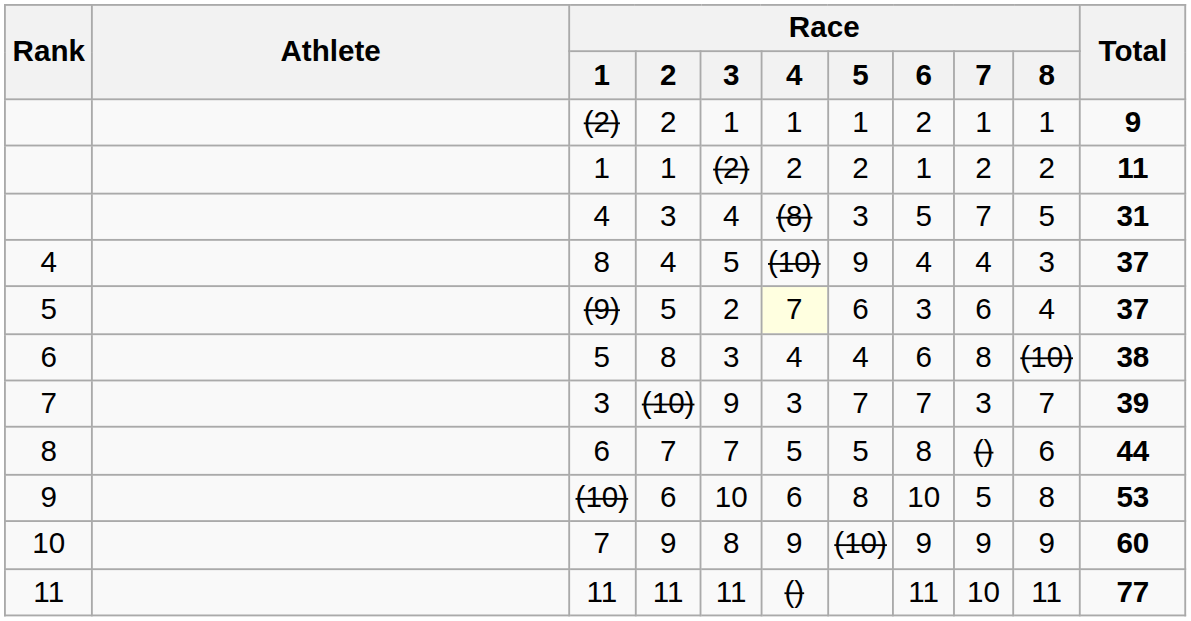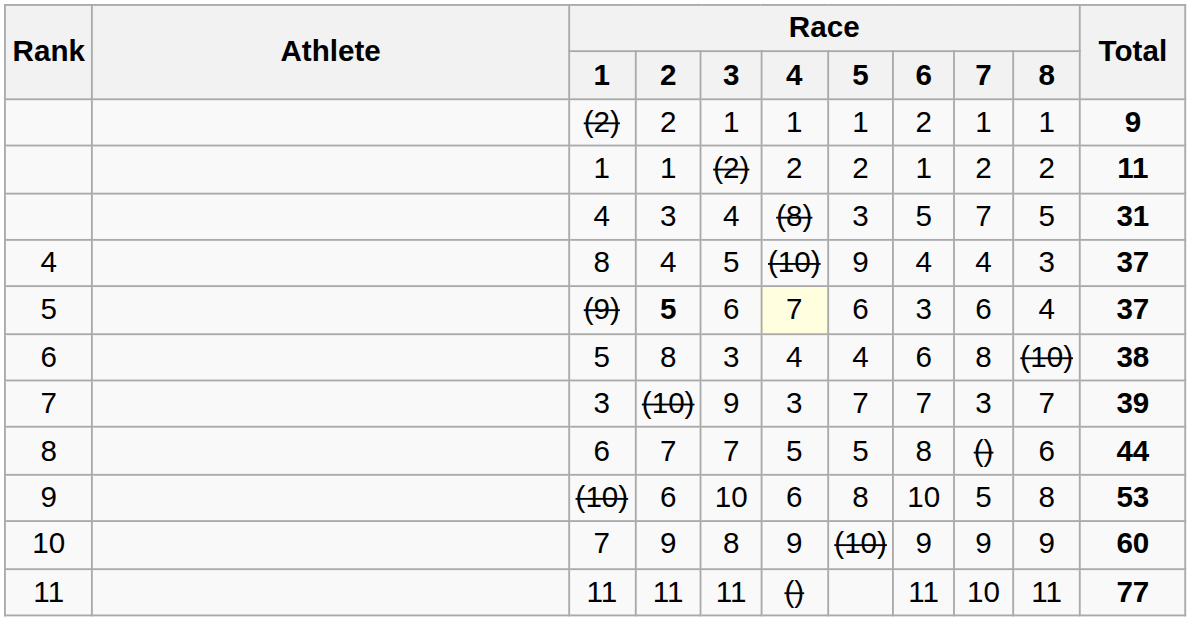 <table class="wikitable" style="text-align:center">
 <tr>
 <th rowspan="2" width=40>Rank</th>
 <th rowspan="2" width=250>Athlete</th>
 <th colspan="8">Race</th>
 <th rowspan="2" width=50>Total</th>
 </tr>
 <tr>
 <th width=25>1</th>
 <th width=25>2</th>
 <th width=25>3</th>
 <th width=25>4</th>
 <th width=25>5</th>
 <th width=25>6</th>
 <th width=25>7</th>
 <th width=25>8</th>
 </tr>
 <tr>
 <td></td>
 <td align=left></td>
 <td><s>(2)</s></td>
 <td>2</td>
 <td>1</td>
 <td>1</td>
 <td>1</td>
 <td>2</td>
 <td>1</td>
 <td>1</td>
 <td><strong>9</strong></td>
 </tr>
 <tr>
 <td></td>
 <td align=left></td>
 <td>1</td>
 <td>1</td>
 <td><s>(2)</s></td>
 <td>2</td>
 <td>2</td>
 <td>1</td>
 <td>2</td>
 <td>2</td>
 <td><strong>11</strong></td>
 </tr>
 <tr>
 <td></td>
 <td align=left></td>
 <td>4</td>
 <td>3</td>
 <td>4</td>
 <td><s>(8)</s></td>
 <td>3</td>
 <td>5</td>
 <td>7</td>
 <td>5</td>
 <td><strong>31</strong></td>
 </tr>
 <tr>
 <td>4</td>
 <td align=left></td>
 <td>8</td>
 <td>4</td>
 <td>5</td>
 <td><s>(10)</s></td>
 <td>9</td>
 <td>4</td>
 <td>4</td>
 <td>3</td>
 <td><strong>37</strong></td>
 </tr>
 <tr>
 <td>5</td>
 <td align=left></td>
 <td><s>(9)</s></td>
-<td>5</td>
-<td>2</td>
+<td><strong>5</strong></td>
+<td>6</td>
 <td style="background: lightyellow;">7</td>
 <td>6</td>
 <td>3</td>
 <td>6</td>
 <td>4</td>
 <td><strong>37</strong></td>
 </tr>
 <tr>
 <td>6</td>
 <td align=left></td>
 <td>5</td>
 <td>8</td>
 <td>3</td>
 <td>4</td>
 <td>4</td>
 <td>6</td>
 <td>8</td>
 <td><s>(10)</s></td>
 <td><strong>38</strong></td>
 </tr>
 <tr>
 <td>7</td>
 <td align=left></td>
 <td>3</td>
 <td><s>(10)</s></td>
 <td>9</td>
 <td>3</td>
 <td>7</td>
 <td>7</td>
 <td>3</td>
 <td>7</td>
 <td><strong>39</strong></td>
 </tr>
 <tr>
 <td>8</td>
 <td align=left></td>
 <td>6</td>
 <td>7</td>
 <td>7</td>
 <td>5</td>
 <td>5</td>
 <td>8</td>
 <td><s>()</s></td>
 <td>6</td>
 <td><strong>44</strong></td>
 </tr>
 <tr>
 <td>9</td>
 <td align=left></td>
 <td><s>(10)</s></td>
 <td>6</td>
 <td>10</td>
 <td>6</td>
 <td>8</td>
 <td>10</td>
 <td>5</td>
 <td>8</td>
 <td><strong>53</strong></td>
 </tr>
 <tr>
 <td>10</td>
 <td align=left></td>
 <td>7</td>
 <td>9</td>
 <td>8</td>
 <td>9</td>
 <td><s>(10)</s></td>
 <td>9</td>
 <td>9</td>
 <td>9</td>
 <td><strong>60</strong></td>
 </tr>
 <tr>
 <td>11</td>
 <td align=left></td>
 <td>11</td>
 <td>11</td>
 <td>11</td>
 <td><s>()</s></td>
 <td></td>
 <td>11</td>
 <td>10</td>
 <td>11</td>
 <td><strong>77</strong></td>
 </tr>
 </table>
